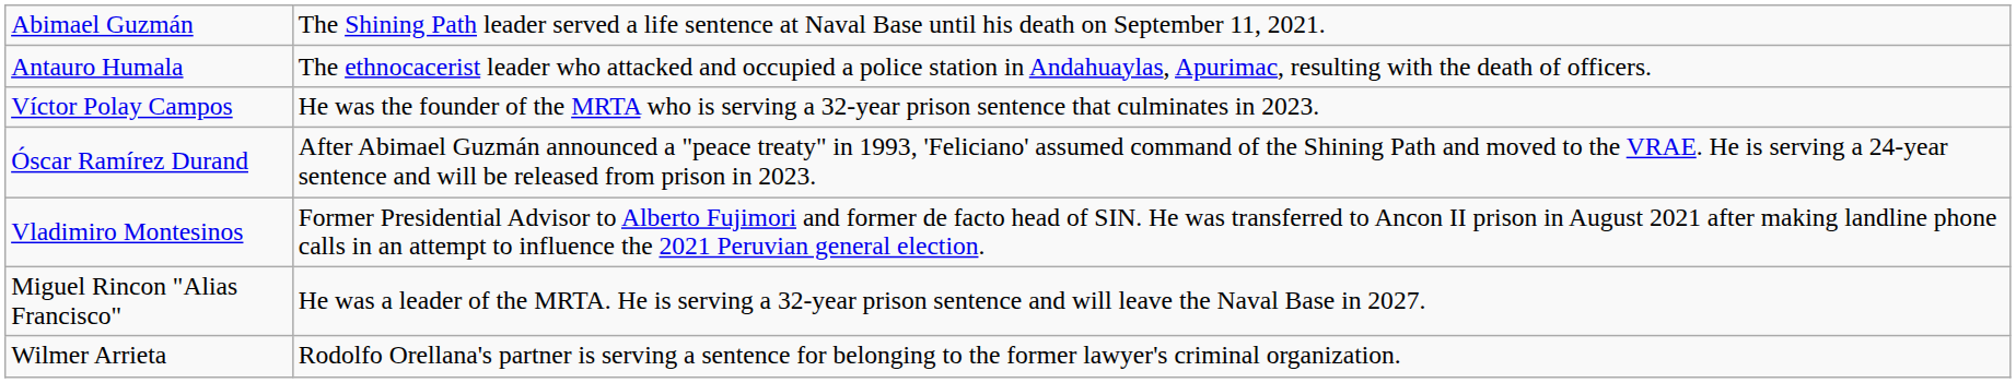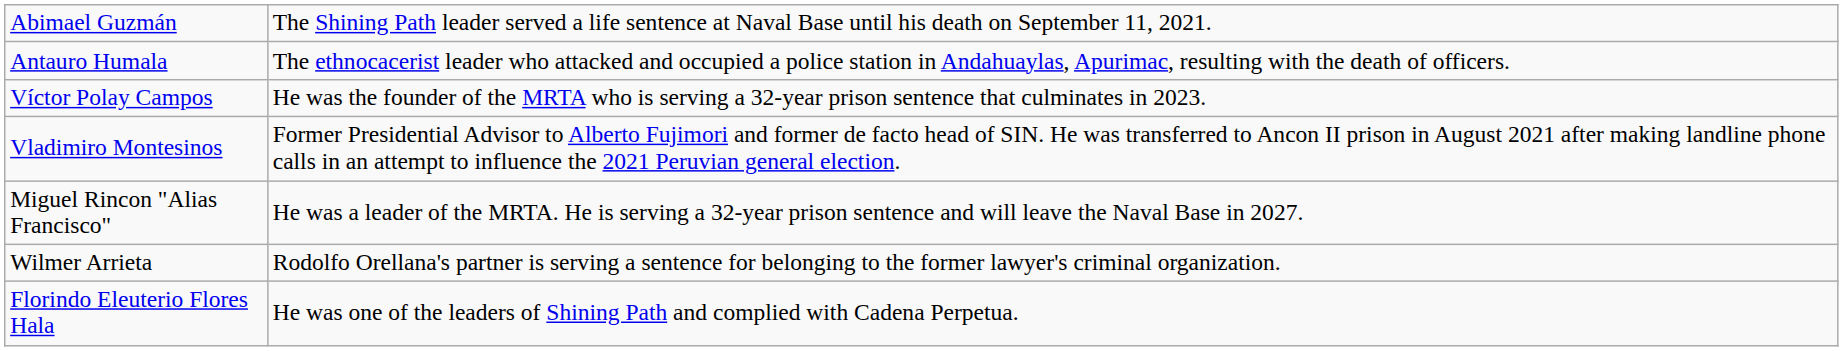 <table class="wikitable">
 <tr>
 <td><a href='#'>Abimael Guzmán</a></td>
 <td>The <a href='#'>Shining Path</a> leader served a life sentence at Naval Base until his death on September 11, 2021.</td>
 </tr>
 <tr>
 <td><a href='#'>Antauro Humala</a></td>
 <td>The <a href='#'>ethnocacerist</a> leader who attacked and occupied a police station in <a href='#'>Andahuaylas</a>, <a href='#'>Apurimac</a>, resulting with the death of officers.</td>
 </tr>
 <tr>
 <td><a href='#'>Víctor Polay Campos</a></td>
 <td>He was the founder of the <a href='#'>MRTA</a> who is serving a 32-year prison sentence that culminates in 2023.</td>
 </tr>
 <tr>
-<td><a href='#'>Óscar Ramírez Durand</a></td>
-<td>After Abimael Guzmán announced a "peace treaty" in 1993, 'Feliciano' assumed command of the Shining Path and moved to the <a href='#'>VRAE</a>. He is serving a 24-year sentence and will be released from prison in 2023.</td>
-</tr>
-<tr>
 <td><a href='#'>Vladimiro Montesinos</a></td>
 <td>Former Presidential Advisor to <a href='#'>Alberto Fujimori</a> and former de facto head of SIN. He was transferred to Ancon II prison in August 2021 after making landline phone calls in an attempt to influence the <a href='#'>2021 Peruvian general election</a>.</td>
 </tr>
 <tr>
 <td>Miguel Rincon "Alias Francisco"</td>
 <td>He was a leader of the MRTA. He is serving a 32-year prison sentence and will leave the Naval Base in 2027.</td>
 </tr>
 <tr>
 <td>Wilmer Arrieta</td>
 <td>Rodolfo Orellana's partner is serving a sentence for belonging to the former lawyer's criminal organization.</td>
 </tr>
+<tr>
+<td><a href='#'>Florindo Eleuterio Flores Hala</a></td>
+<td>He was one of the leaders of <a href='#'>Shining Path</a> and complied with Cadena Perpetua.</td>
+</tr>
 </table>
